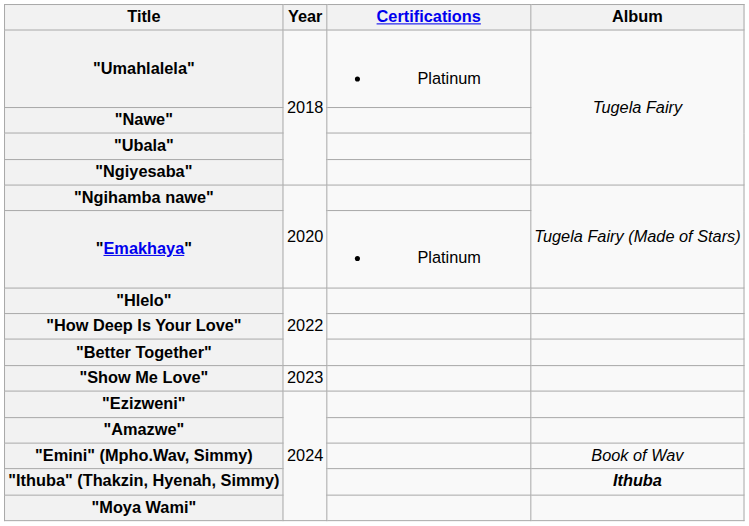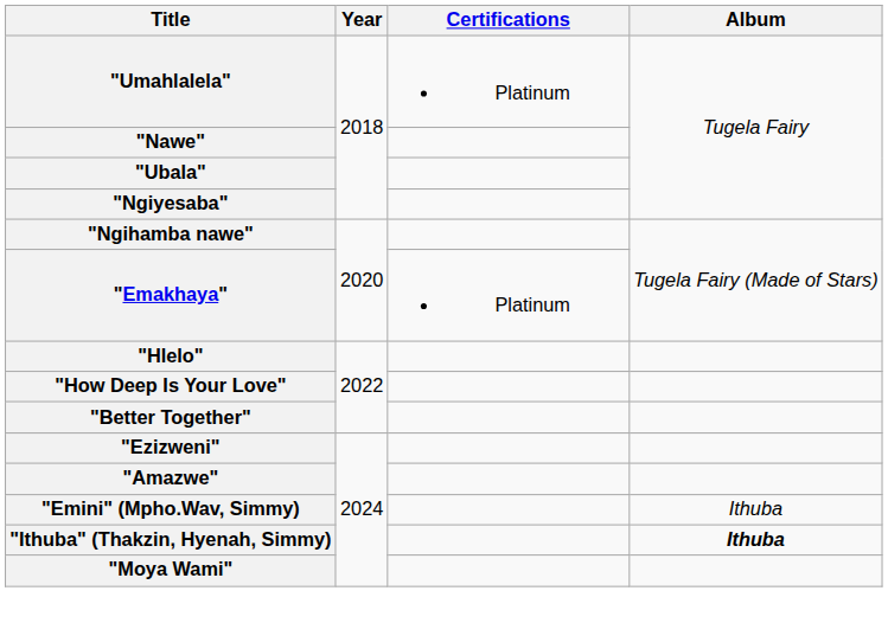 <table class="wikitable plainrowheaders" style="text-align:center;">
 <tr>
 <th scope="col">Title</th>
 <th scope="col">Year</th>
 <th scope="col" style="width:12em;"><a href='#'>Certifications</a></th>
 <th scope="col">Album</th>
 </tr>
 <tr>
 <th scope="row">"Umahlalela"</th>
 <td rowspan="4">2018</td>
 <td><br><ul><li>Platinum</li></ul></td>
 <td rowspan="4"><em>Tugela Fairy</em></td>
 </tr>
 <tr>
 <th scope="row">"Nawe"</th>
 <td></td>
 </tr>
 <tr>
 <th scope="row">"Ubala"<br></th>
 <td></td>
 </tr>
 <tr>
 <th scope="row">"Ngiyesaba"</th>
 <td></td>
 </tr>
 <tr>
 <th scope="row">"Ngihamba nawe"<br></th>
 <td rowspan="2">2020</td>
 <td></td>
 <td rowspan="2"><em>Tugela Fairy (Made of Stars)</em></td>
 </tr>
 <tr>
 <th scope="row">"<a href='#'>Emakhaya</a>"<br></th>
 <td><br><ul><li>Platinum</li></ul></td>
 </tr>
 <tr>
 <th scope="row">"Hlelo"<br></th>
 <td rowspan="3">2022</td>
 <td></td>
 <td></td>
 </tr>
 <tr>
 <th scope="row">"How Deep Is Your Love"<br></th>
 <td></td>
 <td></td>
 </tr>
 <tr>
 <th scope="row">"Better Together"<br></th>
 <td></td>
 <td></td>
 </tr>
 <tr>
-<th scope="row">"Show Me Love"<br></th>
-<td>2023</td>
-<td></td>
-<td></td>
-</tr>
-<tr>
 <th scope="row">"Ezizweni"<br></th>
 <td rowspan="5">2024</td>
 <td></td>
 <td></td>
 </tr>
 <tr>
 <th scope="row">"Amazwe"<br></th>
 <td></td>
 <td></td>
 </tr>
 <tr>
 <th scope="row">"Emini" (Mpho.Wav, Simmy)</th>
 <td></td>
-<td><em>Book of Wav</em></td>
+<td><em>Ithuba</em></td>
 </tr>
 <tr>
 <th scope="row">"Ithuba" (Thakzin, Hyenah, Simmy)</th>
 <td></td>
 <td><strong><em>Ithuba</em></strong></td>
 </tr>
 <tr>
 <th scope=row>"Moya Wami"</th>
 <td></td>
 <td></td>
 </tr>
 </table>
